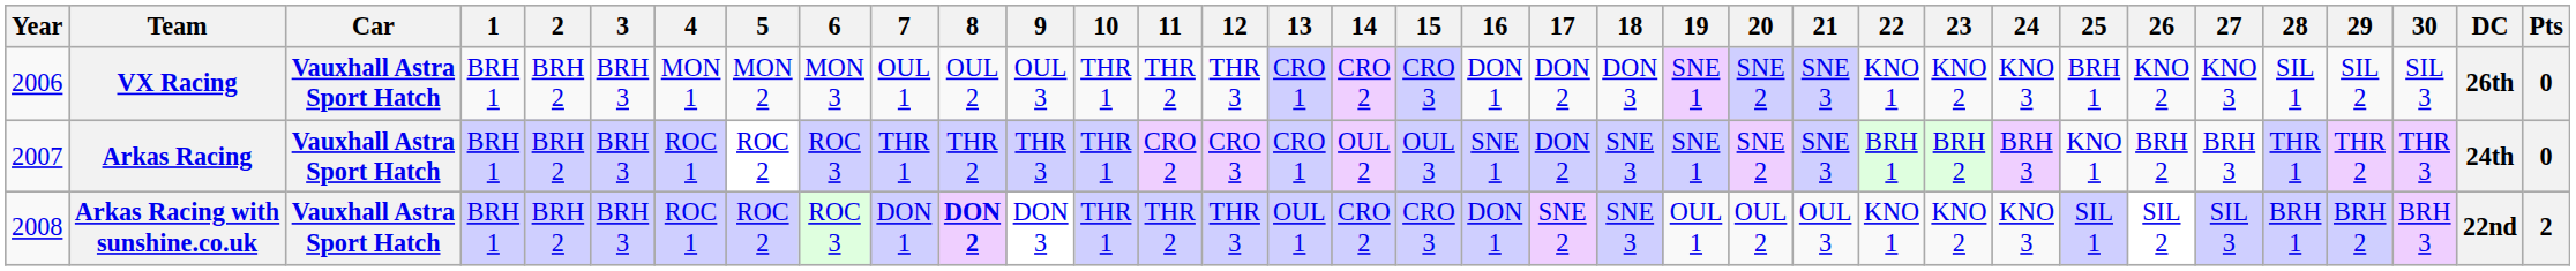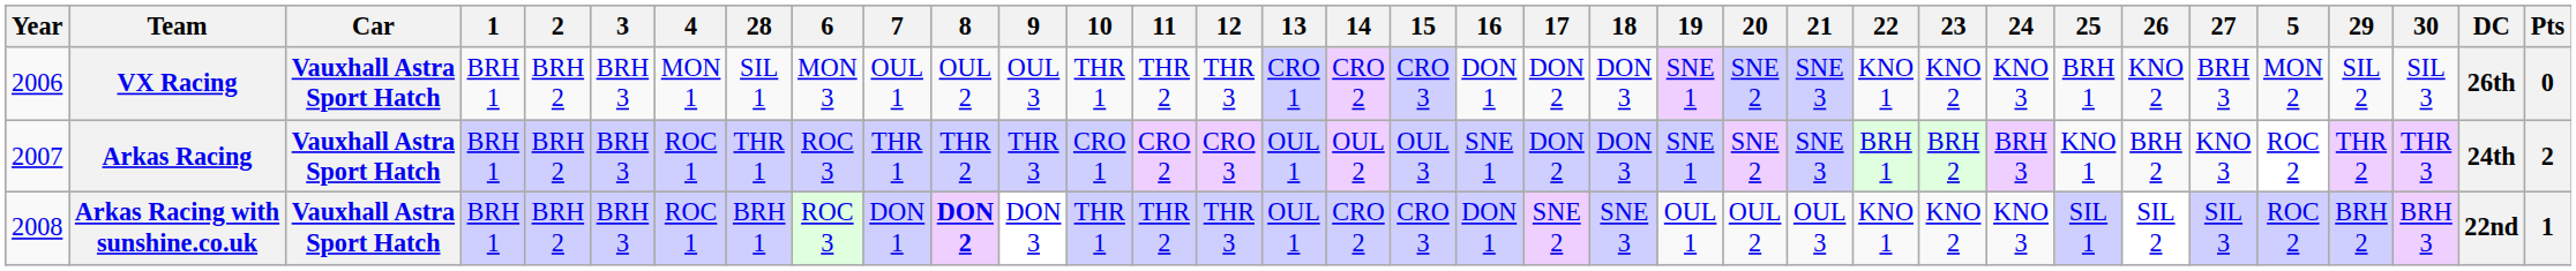 <table class="wikitable" style="text-align:center; font-size:85%">
 <tr>
 <th>Year</th>
 <th>Team</th>
 <th>Car</th>
 <th>1</th>
 <th>2</th>
 <th>3</th>
 <th>4</th>
-<th>5</th>
+<th>28</th>
 <th>6</th>
 <th>7</th>
 <th>8</th>
 <th>9</th>
 <th>10</th>
 <th>11</th>
 <th>12</th>
 <th>13</th>
 <th>14</th>
 <th>15</th>
 <th>16</th>
 <th>17</th>
 <th>18</th>
 <th>19</th>
 <th>20</th>
 <th>21</th>
 <th>22</th>
 <th>23</th>
 <th>24</th>
 <th>25</th>
 <th>26</th>
 <th>27</th>
-<th>28</th>
+<th>5</th>
 <th>29</th>
 <th>30</th>
 <th>DC</th>
 <th>Pts</th>
 </tr>
 <tr>
 <td><a href='#'>2006</a></td>
 <th nowrap><a href='#'>VX Racing</a></th>
 <th nowrap><a href='#'>Vauxhall Astra<br>Sport Hatch</a></th>
 <td><a href='#'>BRH<br>1</a><br></td>
 <td><a href='#'>BRH<br>2</a><br></td>
 <td><a href='#'>BRH<br>3</a><br></td>
 <td><a href='#'>MON<br>1</a><br></td>
-<td><a href='#'>MON<br>2</a><br></td>
+<td><a href='#'>SIL<br>1</a><br></td>
 <td><a href='#'>MON<br>3</a><br></td>
 <td><a href='#'>OUL<br>1</a><br></td>
 <td><a href='#'>OUL<br>2</a><br></td>
 <td><a href='#'>OUL<br>3</a><br></td>
 <td><a href='#'>THR<br>1</a><br></td>
 <td><a href='#'>THR<br>2</a><br></td>
 <td><a href='#'>THR<br>3</a><br></td>
 <td style="background:#CFCFFF;"><a href='#'>CRO<br>1</a><br></td>
 <td style="background:#EFCFFF;"><a href='#'>CRO<br>2</a><br></td>
 <td style="background:#CFCFFF;"><a href='#'>CRO<br>3</a><br></td>
 <td><a href='#'>DON<br>1</a><br></td>
 <td><a href='#'>DON<br>2</a><br></td>
 <td><a href='#'>DON<br>3</a><br></td>
 <td style="background:#EFCFFF;"><a href='#'>SNE<br>1</a><br></td>
 <td style="background:#CFCFFF;"><a href='#'>SNE<br>2</a><br></td>
 <td style="background:#CFCFFF;"><a href='#'>SNE<br>3</a><br></td>
 <td><a href='#'>KNO<br>1</a><br></td>
 <td><a href='#'>KNO<br>2</a><br></td>
 <td><a href='#'>KNO<br>3</a><br></td>
 <td><a href='#'>BRH<br>1</a><br></td>
 <td><a href='#'>KNO<br>2</a><br></td>
-<td><a href='#'>KNO<br>3</a><br></td>
-<td><a href='#'>SIL<br>1</a><br></td>
+<td><a href='#'>BRH<br>3</a><br></td>
+<td><a href='#'>MON<br>2</a><br></td>
 <td><a href='#'>SIL<br>2</a><br></td>
 <td><a href='#'>SIL<br>3</a><br></td>
 <th>26th</th>
 <th>0</th>
 </tr>
 <tr>
 <td><a href='#'>2007</a></td>
 <th nowrap><a href='#'>Arkas Racing</a></th>
 <th nowrap><a href='#'>Vauxhall Astra<br>Sport Hatch</a></th>
 <td style="background:#CFCFFF;"><a href='#'>BRH<br>1</a><br></td>
 <td style="background:#CFCFFF;"><a href='#'>BRH<br>2</a><br></td>
 <td style="background:#CFCFFF;"><a href='#'>BRH<br>3</a><br></td>
 <td style="background:#CFCFFF;"><a href='#'>ROC<br>1</a><br></td>
-<td style="background:#FFFFFF;"><a href='#'>ROC<br>2</a><br></td>
+<td style="background:#CFCFFF;"><a href='#'>THR<br>1</a><br></td>
 <td style="background:#CFCFFF;"><a href='#'>ROC<br>3</a><br></td>
 <td style="background:#CFCFFF;"><a href='#'>THR<br>1</a><br></td>
 <td style="background:#CFCFFF;"><a href='#'>THR<br>2</a><br></td>
 <td style="background:#CFCFFF;"><a href='#'>THR<br>3</a><br></td>
-<td style="background:#CFCFFF;"><a href='#'>THR<br>1</a><br></td>
+<td style="background:#CFCFFF;"><a href='#'>CRO<br>1</a><br></td>
 <td style="background:#EFCFFF;"><a href='#'>CRO<br>2</a><br></td>
 <td style="background:#EFCFFF;"><a href='#'>CRO<br>3</a><br></td>
-<td style="background:#CFCFFF;"><a href='#'>CRO<br>1</a><br></td>
+<td style="background:#CFCFFF;"><a href='#'>OUL<br>1</a><br></td>
 <td style="background:#EFCFFF;"><a href='#'>OUL<br>2</a><br></td>
 <td style="background:#CFCFFF;"><a href='#'>OUL<br>3</a><br></td>
 <td style="background:#CFCFFF;"><a href='#'>SNE<br>1</a><br></td>
 <td style="background:#CFCFFF;"><a href='#'>DON<br>2</a><br></td>
-<td style="background:#CFCFFF;"><a href='#'>SNE<br>3</a><br></td>
+<td style="background:#CFCFFF;"><a href='#'>DON<br>3</a><br></td>
 <td style="background:#CFCFFF;"><a href='#'>SNE<br>1</a><br></td>
 <td style="background:#EFCFFF;"><a href='#'>SNE<br>2</a><br></td>
 <td style="background:#CFCFFF;"><a href='#'>SNE<br>3</a><br></td>
 <td style="background:#DFFFDF;"><a href='#'>BRH<br>1</a><br></td>
 <td style="background:#DFFFDF;"><a href='#'>BRH<br>2</a><br></td>
 <td style="background:#EFCFFF;"><a href='#'>BRH<br>3</a><br></td>
 <td><a href='#'>KNO<br>1</a><br></td>
 <td><a href='#'>BRH<br>2</a><br></td>
-<td><a href='#'>BRH<br>3</a><br></td>
-<td style="background:#CFCFFF;"><a href='#'>THR<br>1</a><br></td>
+<td><a href='#'>KNO<br>3</a><br></td>
+<td style="background:#FFFFFF;"><a href='#'>ROC<br>2</a><br></td>
 <td style="background:#EFCFFF;"><a href='#'>THR<br>2</a><br></td>
 <td style="background:#EFCFFF;"><a href='#'>THR<br>3</a><br></td>
 <th>24th</th>
-<th>0</th>
+<th>2</th>
 </tr>
 <tr>
 <td><a href='#'>2008</a></td>
 <th nowrap><a href='#'>Arkas Racing with<br>sunshine.co.uk</a></th>
 <th nowrap><a href='#'>Vauxhall Astra<br>Sport Hatch</a></th>
 <td style="background:#CFCFFF;"><a href='#'>BRH<br>1</a><br></td>
 <td style="background:#CFCFFF;"><a href='#'>BRH<br>2</a><br></td>
 <td style="background:#CFCFFF;"><a href='#'>BRH<br>3</a><br></td>
 <td style="background:#CFCFFF;"><a href='#'>ROC<br>1</a><br></td>
-<td style="background:#CFCFFF;"><a href='#'>ROC<br>2</a><br></td>
+<td style="background:#CFCFFF;"><a href='#'>BRH<br>1</a><br></td>
 <td style="background:#DFFFDF;"><a href='#'>ROC<br>3</a><br></td>
 <td style="background:#CFCFFF;"><a href='#'>DON<br>1</a><br></td>
 <td style="background:#EFCFFF;"><strong><a href='#'>DON<br>2</a><br></strong></td>
 <td style="background:#FFFFFF;"><a href='#'>DON<br>3</a><br></td>
 <td style="background:#CFCFFF;"><a href='#'>THR<br>1</a><br></td>
 <td style="background:#CFCFFF;"><a href='#'>THR<br>2</a><br></td>
 <td style="background:#CFCFFF;"><a href='#'>THR<br>3</a><br></td>
 <td style="background:#CFCFFF;"><a href='#'>OUL<br>1</a><br></td>
 <td style="background:#CFCFFF;"><a href='#'>CRO<br>2</a><br></td>
 <td style="background:#CFCFFF;"><a href='#'>CRO<br>3</a><br></td>
 <td style="background:#CFCFFF;"><a href='#'>DON<br>1</a><br></td>
 <td style="background:#EFCFFF;"><a href='#'>SNE<br>2</a><br></td>
 <td style="background:#CFCFFF;"><a href='#'>SNE<br>3</a><br></td>
 <td><a href='#'>OUL<br>1</a><br></td>
 <td><a href='#'>OUL<br>2</a><br></td>
 <td><a href='#'>OUL<br>3</a><br></td>
 <td><a href='#'>KNO<br>1</a><br></td>
 <td><a href='#'>KNO<br>2</a><br></td>
 <td><a href='#'>KNO<br>3</a><br></td>
 <td style="background:#CFCFFF;"><a href='#'>SIL<br>1</a><br></td>
 <td style="background:#FFFFFF;"><a href='#'>SIL<br>2</a><br></td>
 <td style="background:#CFCFFF;"><a href='#'>SIL<br>3</a><br></td>
-<td style="background:#CFCFFF;"><a href='#'>BRH<br>1</a><br></td>
+<td style="background:#CFCFFF;"><a href='#'>ROC<br>2</a><br></td>
 <td style="background:#CFCFFF;"><a href='#'>BRH<br>2</a><br></td>
 <td style="background:#EFCFFF;"><a href='#'>BRH<br>3</a><br></td>
 <th>22nd</th>
-<th>2</th>
+<th>1</th>
 </tr>
 </table>
